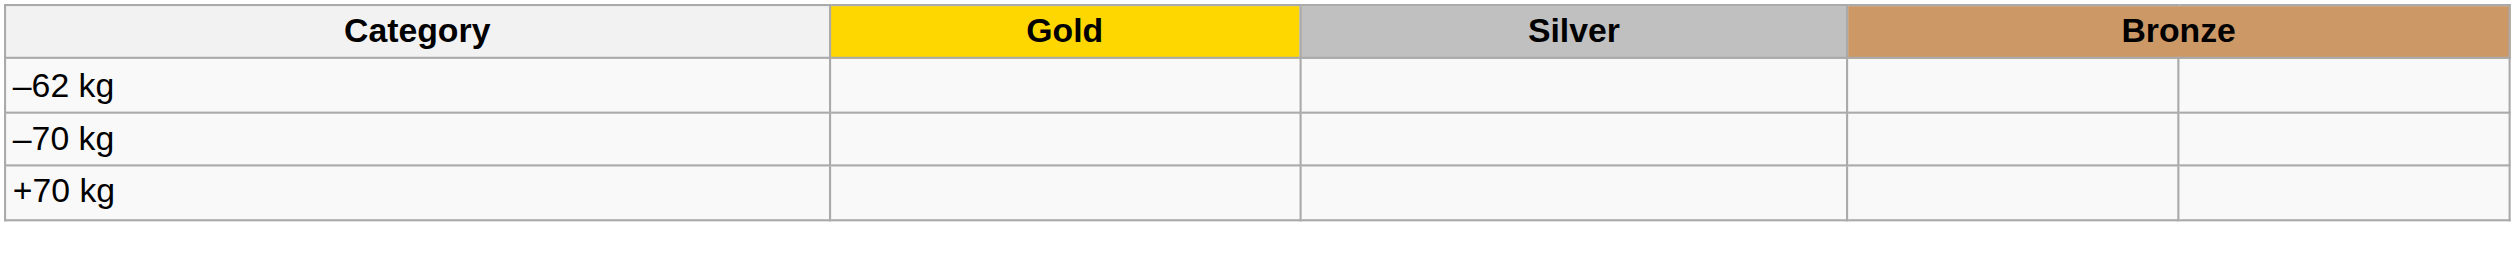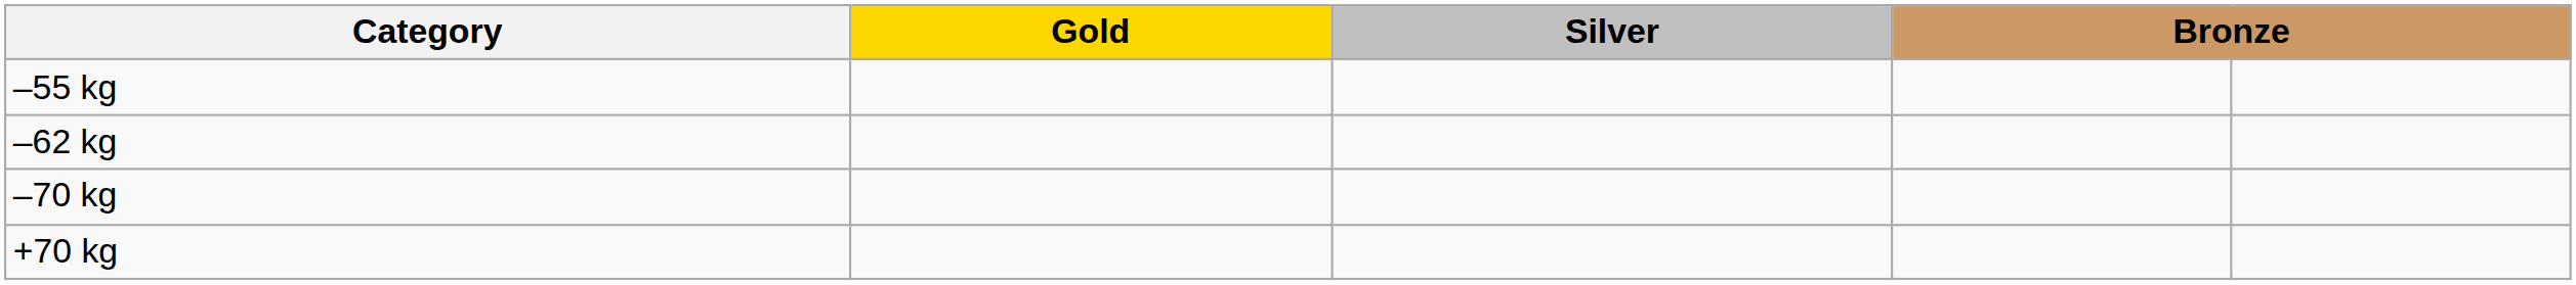 <table class=wikitable  width=75%>
 <tr>
 <th>Category</th>
 <th style="background: gold">Gold</th>
 <th style="background: silver">Silver</th>
 <th style="background: #cc9966" colspan=2>Bronze</th>
+</tr>
+<tr>
+<td>–55 kg</td>
+<td></td>
+<td></td>
+<td></td>
+<td></td>
 </tr>
 <tr>
 <td>–62 kg</td>
 <td></td>
 <td></td>
 <td></td>
 <td></td>
 </tr>
 <tr>
 <td>–70 kg</td>
 <td></td>
 <td></td>
 <td></td>
 <td></td>
 </tr>
 <tr>
 <td>+70 kg</td>
 <td></td>
 <td></td>
 <td></td>
 <td></td>
 </tr>
 </table>
